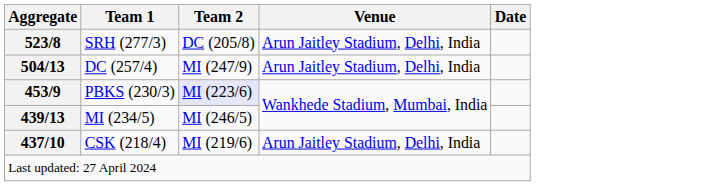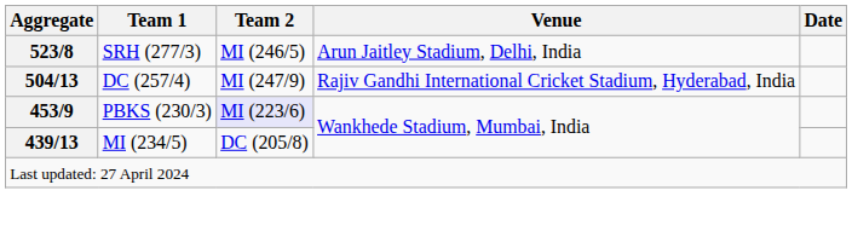 <table class="wikitable">
 <tr>
 <th><strong>Aggregate</strong></th>
 <th><strong>Team 1</strong></th>
 <th><strong>Team 2</strong></th>
 <th><strong>Venue</strong></th>
 <th><strong>Date</strong></th>
 </tr>
 <tr>
 <th>523/8</th>
 <td><a href='#'>SRH</a> (277/3)</td>
-<td><a href='#'>DC</a> (205/8)</td>
+<td><a href='#'>MI</a> (246/5)</td>
 <td><a href='#'>Arun Jaitley Stadium</a>, <a href='#'>Delhi</a>, India</td>
 <td></td>
 </tr>
 <tr>
 <th>504/13</th>
 <td><a href='#'>DC</a> (257/4)</td>
 <td><a href='#'>MI</a> (247/9)</td>
-<td><a href='#'>Arun Jaitley Stadium</a>, <a href='#'>Delhi</a>, India</td>
+<td><a href='#'>Rajiv Gandhi International Cricket Stadium</a>, <a href='#'>Hyderabad</a>, India</td>
 <td></td>
 </tr>
 <tr>
 <th>453/9</th>
 <td><a href='#'>PBKS</a> (230/3)</td>
 <td style="background: lavender;"><a href='#'>MI</a> (223/6)</td>
 <td rowspan=2><a href='#'>Wankhede Stadium</a>, <a href='#'>Mumbai</a>, India</td>
 <td></td>
 </tr>
 <tr>
 <th>439/13</th>
 <td><a href='#'>MI</a> (234/5)</td>
-<td><a href='#'>MI</a> (246/5)</td>
-<td></td>
-</tr>
-<tr>
-<th>437/10</th>
-<td><a href='#'>CSK</a> (218/4)</td>
-<td><a href='#'>MI</a> (219/6)</td>
-<td><a href='#'>Arun Jaitley Stadium</a>, <a href='#'>Delhi</a>, India</td>
+<td><a href='#'>DC</a> (205/8)</td>
 <td></td>
 </tr>
 <tr class=sortbottom>
 <td colspan="5"><small>Last updated: 27 April 2024</small></td>
 </tr>
 </table>
